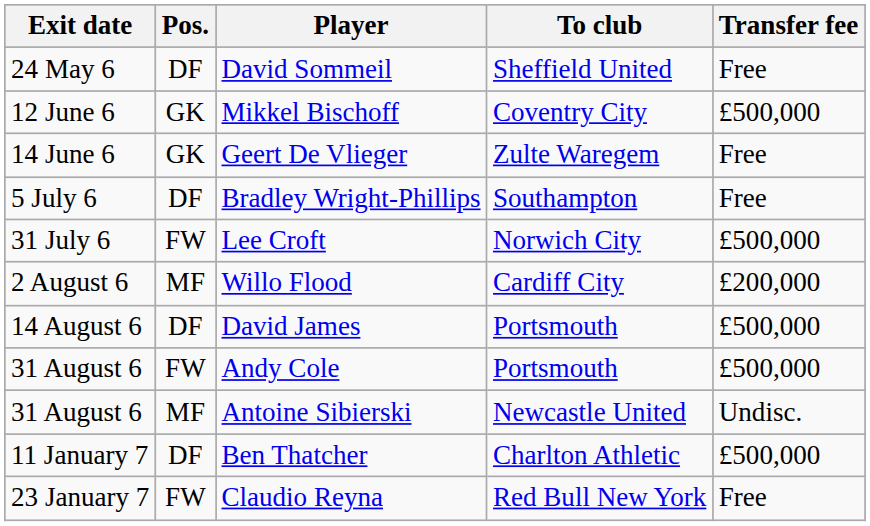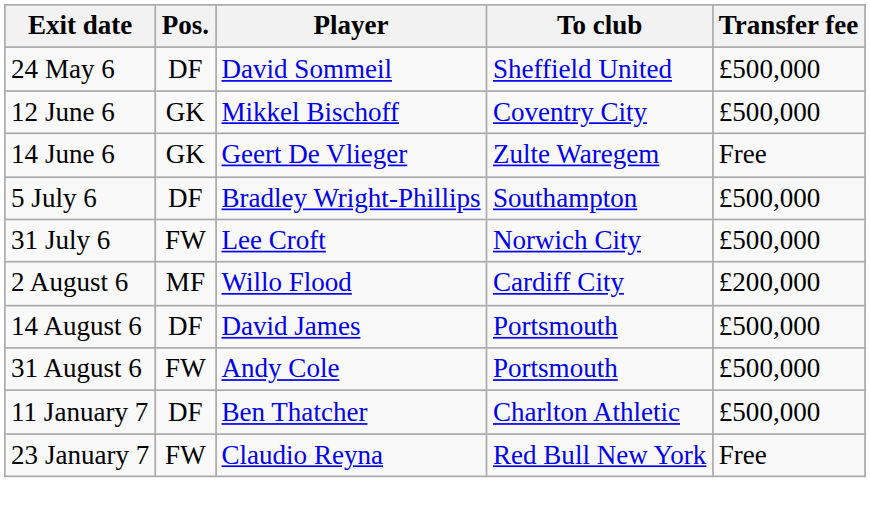 <table class="wikitable">
 <tr>
 <th>Exit date</th>
 <th>Pos.</th>
 <th>Player</th>
 <th>To club</th>
 <th>Transfer fee</th>
 </tr>
 <tr>
 <td>24 May 6</td>
 <td align="center">DF</td>
 <td> <a href='#'>David Sommeil</a></td>
 <td> <a href='#'>Sheffield United</a></td>
-<td>Free</td>
+<td>£500,000</td>
 </tr>
 <tr>
 <td>12 June 6</td>
 <td align="center">GK</td>
 <td> <a href='#'>Mikkel Bischoff</a></td>
 <td> <a href='#'>Coventry City</a></td>
 <td>£500,000</td>
 </tr>
 <tr>
 <td>14 June 6</td>
 <td align="center">GK</td>
 <td> <a href='#'>Geert De Vlieger</a></td>
 <td> <a href='#'>Zulte Waregem</a></td>
 <td>Free</td>
 </tr>
 <tr>
 <td>5 July 6</td>
 <td align="center">DF</td>
 <td> <a href='#'>Bradley Wright-Phillips</a></td>
 <td> <a href='#'>Southampton</a></td>
-<td>Free</td>
+<td>£500,000</td>
 </tr>
 <tr>
 <td>31 July 6</td>
 <td align="center">FW</td>
 <td> <a href='#'>Lee Croft</a></td>
 <td> <a href='#'>Norwich City</a></td>
 <td>£500,000</td>
 </tr>
 <tr>
 <td>2 August 6</td>
 <td align="center">MF</td>
 <td> <a href='#'>Willo Flood</a></td>
 <td> <a href='#'>Cardiff City</a></td>
 <td>£200,000</td>
 </tr>
 <tr>
 <td>14 August 6</td>
 <td align="center">DF</td>
 <td> <a href='#'>David James</a></td>
 <td> <a href='#'>Portsmouth</a></td>
 <td>£500,000</td>
 </tr>
 <tr>
 <td>31 August 6</td>
 <td align="center">FW</td>
 <td> <a href='#'>Andy Cole</a></td>
 <td> <a href='#'>Portsmouth</a></td>
 <td>£500,000</td>
 </tr>
 <tr>
-<td>31 August 6</td>
-<td align="center">MF</td>
-<td> <a href='#'>Antoine Sibierski</a></td>
-<td> <a href='#'>Newcastle United</a></td>
-<td>Undisc.</td>
-</tr>
-<tr>
 <td>11 January 7</td>
 <td align="center">DF</td>
 <td> <a href='#'>Ben Thatcher</a></td>
 <td> <a href='#'>Charlton Athletic</a></td>
 <td>£500,000</td>
 </tr>
 <tr>
 <td>23 January 7</td>
 <td align="center">FW</td>
 <td> <a href='#'>Claudio Reyna</a></td>
 <td> <a href='#'>Red Bull New York</a></td>
 <td>Free</td>
 </tr>
 </table>
